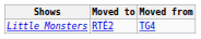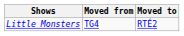 <table class="wikitable">
 <tr>
 <th>Shows</th>
+<th>Moved from</th>
 <th>Moved to</th>
-<th>Moved from</th>
 </tr>
 <tr>
 <td><em><a href='#'>Little Monsters</a></em></td>
+<td><a href='#'>TG4</a></td>
 <td><a href='#'>RTÉ2</a></td>
-<td><a href='#'>TG4</a></td>
 </tr>
 </table>
